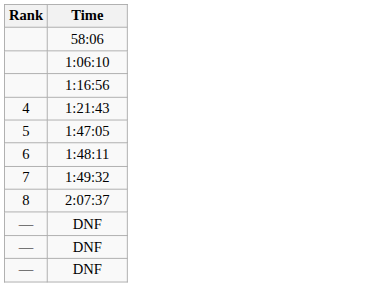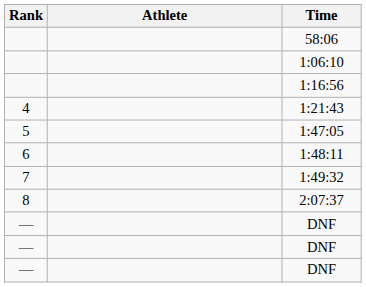 <table class=wikitable style="text-align:center">
 <tr>
 <th width=40>Rank</th>
+<th width=250>Athlete</th>
 <th width=80>Time</th>
 </tr>
 <tr>
 <td></td>
+<td align=left></td>
 <td>58:06</td>
 </tr>
 <tr>
 <td></td>
+<td align=left></td>
 <td>1:06:10</td>
 </tr>
 <tr>
 <td></td>
+<td align=left></td>
 <td>1:16:56</td>
 </tr>
 <tr>
 <td>4</td>
+<td align=left></td>
 <td>1:21:43</td>
 </tr>
 <tr>
 <td>5</td>
+<td align=left></td>
 <td>1:47:05</td>
 </tr>
 <tr>
 <td>6</td>
+<td align=left></td>
 <td>1:48:11</td>
 </tr>
 <tr>
 <td>7</td>
+<td align=left></td>
 <td>1:49:32</td>
 </tr>
 <tr>
 <td>8</td>
+<td align=left></td>
 <td>2:07:37</td>
 </tr>
 <tr>
 <td>—</td>
+<td align=left></td>
 <td>DNF</td>
 </tr>
 <tr>
 <td>—</td>
+<td align=left></td>
 <td>DNF</td>
 </tr>
 <tr>
 <td>—</td>
+<td align=left></td>
 <td>DNF</td>
 </tr>
 </table>
